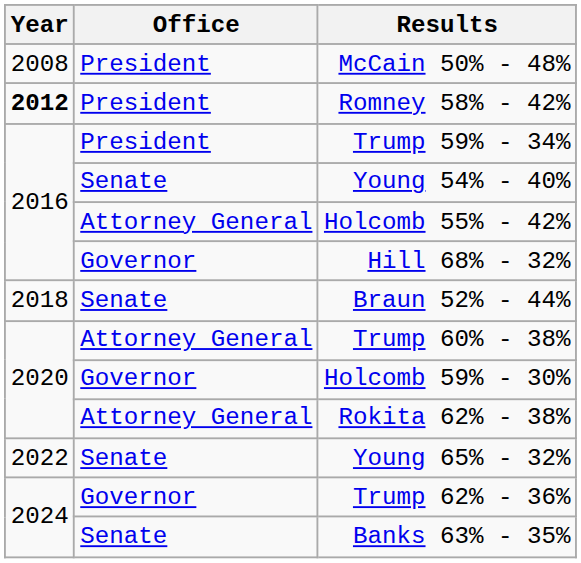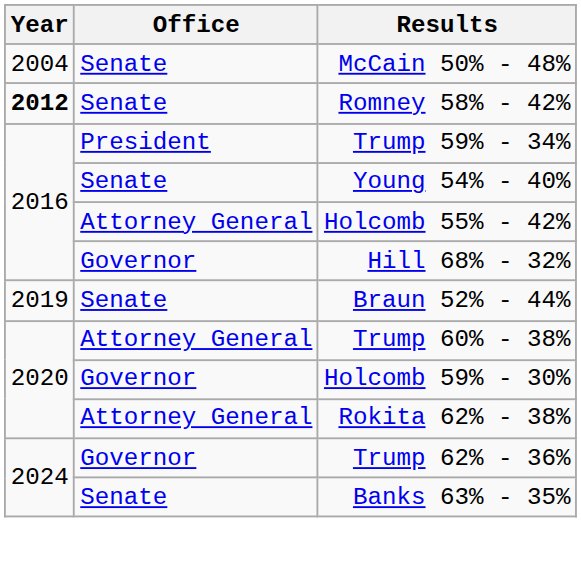 <table class=wikitable>
 <tr>
 <th>Year</th>
 <th>Office</th>
 <th>Results</th>
 </tr>
 <tr>
-<td>2008</td>
-<td><a href='#'>President</a></td>
+<td>2004</td>
+<td><a href='#'>Senate</a></td>
 <td align="right" ><a href='#'>McCain</a> 50% - 48%</td>
 </tr>
 <tr>
 <td><strong>2012</strong></td>
-<td><a href='#'>President</a></td>
+<td><a href='#'>Senate</a></td>
 <td align="right" ><a href='#'>Romney</a> 58% - 42%</td>
 </tr>
 <tr>
 <td rowspan=4>2016</td>
 <td><a href='#'>President</a></td>
 <td align="right" ><a href='#'>Trump</a> 59% - 34%</td>
 </tr>
 <tr>
 <td><a href='#'>Senate</a></td>
 <td align="right" ><a href='#'>Young</a> 54% - 40%</td>
 </tr>
 <tr>
 <td><a href='#'>Attorney General</a></td>
 <td align="right" ><a href='#'>Holcomb</a> 55% - 42%</td>
 </tr>
 <tr>
 <td><a href='#'>Governor</a></td>
 <td align="right" ><a href='#'>Hill</a> 68% - 32%</td>
 </tr>
 <tr>
-<td>2018</td>
+<td>2019</td>
 <td><a href='#'>Senate</a></td>
 <td align="right" ><a href='#'>Braun</a> 52% - 44%</td>
 </tr>
 <tr>
 <td rowspan=3>2020</td>
 <td><a href='#'>Attorney General</a></td>
 <td align="right" ><a href='#'>Trump</a> 60% - 38%</td>
 </tr>
 <tr>
 <td><a href='#'>Governor</a></td>
 <td align="right" ><a href='#'>Holcomb</a> 59% - 30%</td>
 </tr>
 <tr>
 <td><a href='#'>Attorney General</a></td>
 <td align="right" ><a href='#'>Rokita</a> 62% - 38%</td>
 </tr>
 <tr>
-<td>2022</td>
-<td><a href='#'>Senate</a></td>
-<td align="right" ><a href='#'>Young</a> 65% - 32%</td>
-</tr>
-<tr>
 <td rowspan=2>2024</td>
 <td><a href='#'>Governor</a></td>
 <td align="right" ><a href='#'>Trump</a> 62% - 36%</td>
 </tr>
 <tr>
 <td><a href='#'>Senate</a></td>
 <td align="right" ><a href='#'>Banks</a> 63% - 35%</td>
 </tr>
 </table>
